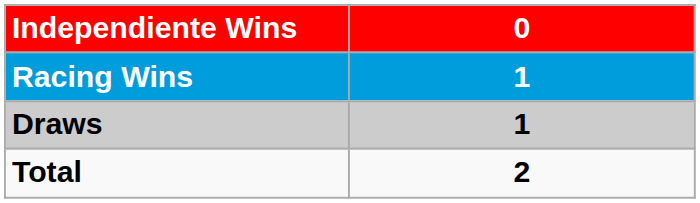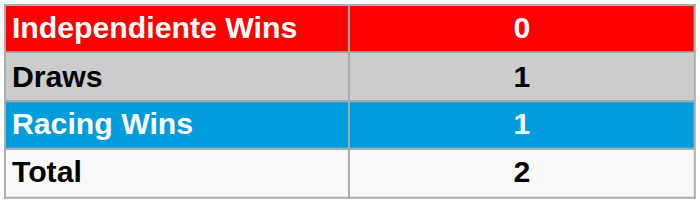 <table class="wikitable">
 <tr>
 <td style="color:white; background:red"><strong>Independiente Wins</strong></td>
 <td style="color:white; background:red" align="center" width=40px><strong>0</strong></td>
 </tr>
 <tr>
+<td style="color:#000000; background:#cccccc"><strong>Draws</strong></td>
+<td style="color:#000000; background:#cccccc" align="center" width=40px><strong>1</strong></td>
+</tr>
+<tr>
 <td style="color:white; background:#009DDD" width=175><strong>Racing Wins</strong></td>
 <td style="color:white; background:#009DDD" width=175 align="center" width=40px><strong>1</strong></td>
-</tr>
-<tr>
-<td style="color:#000000; background:#cccccc"><strong>Draws</strong></td>
-<td style="color:#000000; background:#cccccc" align="center" width=40px><strong>1</strong></td>
 </tr>
 <tr>
 <td><strong>Total</strong></td>
 <td align="center" width=40px><strong>2</strong></td>
 </tr>
 </table>
